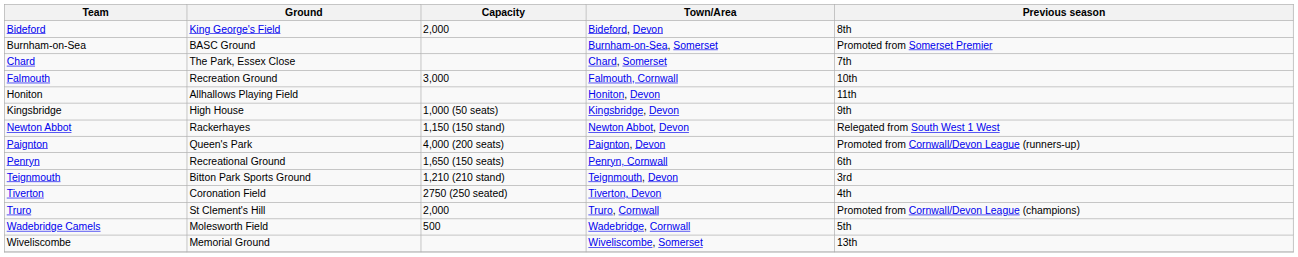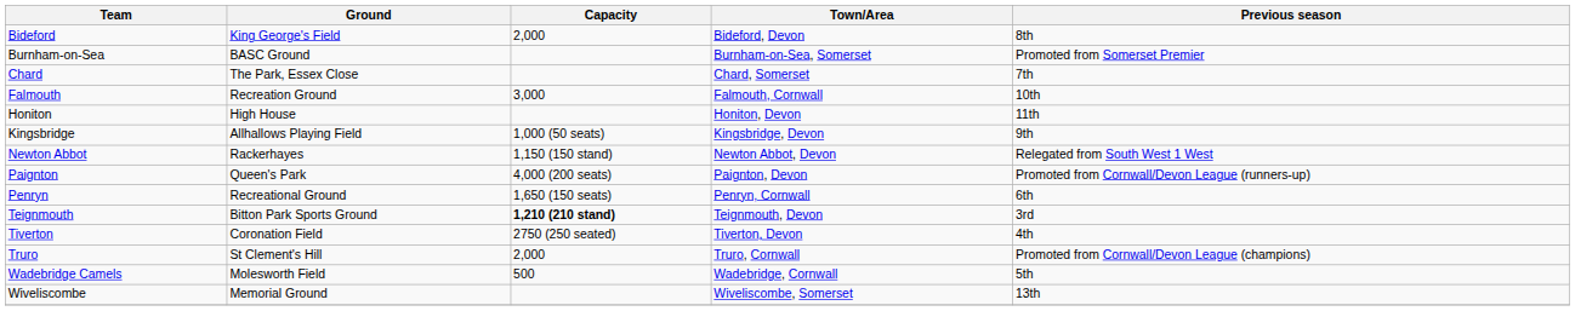 <table class="wikitable sortable" width=100%>
 <tr>
 <th>Team</th>
 <th>Ground</th>
 <th>Capacity</th>
 <th>Town/Area</th>
 <th>Previous season</th>
 </tr>
 <tr>
 <td><a href='#'>Bideford</a></td>
 <td><a href='#'>King George's Field</a></td>
 <td>2,000</td>
 <td><a href='#'>Bideford</a>, <a href='#'>Devon</a></td>
 <td>8th</td>
 </tr>
 <tr>
 <td>Burnham-on-Sea</td>
 <td>BASC Ground</td>
 <td></td>
 <td><a href='#'>Burnham-on-Sea</a>, <a href='#'>Somerset</a></td>
 <td>Promoted from <a href='#'>Somerset Premier</a></td>
 </tr>
 <tr>
 <td><a href='#'>Chard</a></td>
 <td>The Park, Essex Close</td>
 <td></td>
 <td><a href='#'>Chard</a>,  <a href='#'>Somerset</a></td>
 <td>7th</td>
 </tr>
 <tr>
 <td><a href='#'>Falmouth</a></td>
 <td>Recreation Ground</td>
 <td>3,000</td>
 <td><a href='#'>Falmouth, Cornwall</a></td>
 <td>10th</td>
 </tr>
 <tr>
 <td>Honiton</td>
-<td>Allhallows Playing Field</td>
+<td>High House</td>
 <td></td>
 <td><a href='#'>Honiton</a>, <a href='#'>Devon</a></td>
 <td>11th</td>
 </tr>
 <tr>
 <td>Kingsbridge</td>
-<td>High House</td>
+<td>Allhallows Playing Field</td>
 <td>1,000 (50 seats)</td>
 <td><a href='#'>Kingsbridge</a>, <a href='#'>Devon</a></td>
 <td>9th</td>
 </tr>
 <tr>
 <td><a href='#'>Newton Abbot</a></td>
 <td>Rackerhayes</td>
 <td>1,150 (150 stand)</td>
 <td><a href='#'>Newton Abbot</a>, <a href='#'>Devon</a></td>
 <td>Relegated from <a href='#'>South West 1 West</a></td>
 </tr>
 <tr>
 <td><a href='#'>Paignton</a></td>
 <td>Queen's Park</td>
 <td>4,000 (200 seats)</td>
 <td><a href='#'>Paignton</a>, <a href='#'>Devon</a></td>
 <td>Promoted from <a href='#'>Cornwall/Devon League</a> (runners-up)</td>
 </tr>
 <tr>
 <td><a href='#'>Penryn</a></td>
 <td>Recreational Ground</td>
 <td>1,650 (150 seats)</td>
 <td><a href='#'>Penryn, Cornwall</a></td>
 <td>6th</td>
 </tr>
 <tr>
 <td><a href='#'>Teignmouth</a></td>
 <td>Bitton Park Sports Ground</td>
-<td>1,210 (210 stand)</td>
+<td><strong>1,210 (210 stand)</strong></td>
 <td><a href='#'>Teignmouth</a>, <a href='#'>Devon</a></td>
 <td>3rd</td>
 </tr>
 <tr>
 <td><a href='#'>Tiverton</a></td>
 <td>Coronation Field</td>
 <td>2750 (250 seated)</td>
 <td><a href='#'>Tiverton, Devon</a></td>
 <td>4th</td>
 </tr>
 <tr>
 <td><a href='#'>Truro</a></td>
 <td>St Clement's Hill</td>
 <td>2,000</td>
 <td><a href='#'>Truro</a>, <a href='#'>Cornwall</a></td>
 <td>Promoted from <a href='#'>Cornwall/Devon League</a> (champions)</td>
 </tr>
 <tr>
 <td><a href='#'>Wadebridge Camels</a></td>
 <td>Molesworth Field</td>
 <td>500</td>
 <td><a href='#'>Wadebridge</a>, <a href='#'>Cornwall</a></td>
 <td>5th</td>
 </tr>
 <tr>
 <td>Wiveliscombe</td>
 <td>Memorial Ground</td>
 <td></td>
 <td><a href='#'>Wiveliscombe</a>, <a href='#'>Somerset</a></td>
 <td>13th</td>
 </tr>
 <tr>
 </tr>
 </table>
